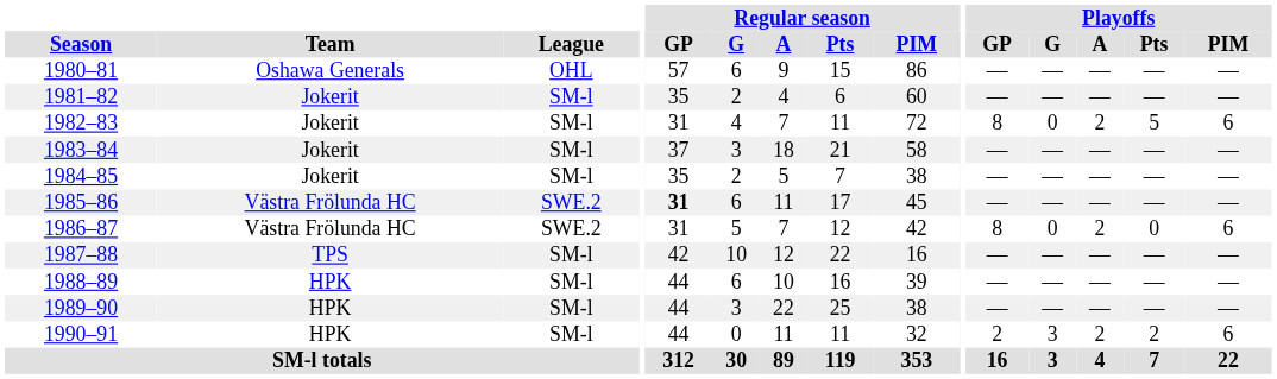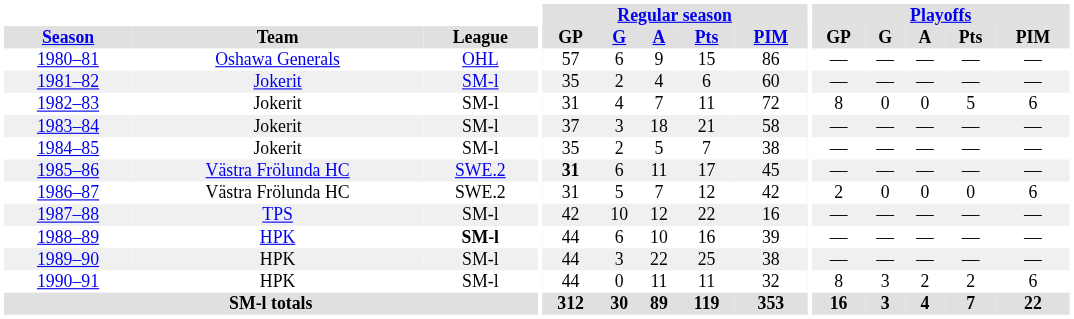 <table border="0" cellpadding="1" cellspacing="0" style="text-align:center; width:60em">
 <tr bgcolor="#e0e0e0">
 <th colspan="3" bgcolor="#ffffff"></th>
 <th rowspan="100" bgcolor="#ffffff"></th>
 <th colspan="5"><a href='#'>Regular season</a></th>
 <th rowspan="100" bgcolor="#ffffff"></th>
 <th colspan="5"><a href='#'>Playoffs</a></th>
 </tr>
 <tr bgcolor="#e0e0e0">
 <th><a href='#'>Season</a></th>
 <th>Team</th>
 <th>League</th>
 <th>GP</th>
 <th><a href='#'>G</a></th>
 <th><a href='#'>A</a></th>
 <th><a href='#'>Pts</a></th>
 <th><a href='#'>PIM</a></th>
 <th>GP</th>
 <th>G</th>
 <th>A</th>
 <th>Pts</th>
 <th>PIM</th>
 </tr>
 <tr>
 <td><a href='#'>1980–81</a></td>
 <td><a href='#'>Oshawa Generals</a></td>
 <td><a href='#'>OHL</a></td>
 <td>57</td>
 <td>6</td>
 <td>9</td>
 <td>15</td>
 <td>86</td>
 <td>—</td>
 <td>—</td>
 <td>—</td>
 <td>—</td>
 <td>—</td>
 </tr>
 <tr bgcolor="#f0f0f0">
 <td><a href='#'>1981–82</a></td>
 <td><a href='#'>Jokerit</a></td>
 <td><a href='#'>SM-l</a></td>
 <td>35</td>
 <td>2</td>
 <td>4</td>
 <td>6</td>
 <td>60</td>
 <td>—</td>
 <td>—</td>
 <td>—</td>
 <td>—</td>
 <td>—</td>
 </tr>
 <tr>
 <td><a href='#'>1982–83</a></td>
 <td>Jokerit</td>
 <td>SM-l</td>
 <td>31</td>
 <td>4</td>
 <td>7</td>
 <td>11</td>
 <td>72</td>
 <td>8</td>
 <td>0</td>
-<td>2</td>
+<td>0</td>
 <td>5</td>
 <td>6</td>
 </tr>
 <tr bgcolor="#f0f0f0">
 <td><a href='#'>1983–84</a></td>
 <td>Jokerit</td>
 <td>SM-l</td>
 <td>37</td>
 <td>3</td>
 <td>18</td>
 <td>21</td>
 <td>58</td>
 <td>—</td>
 <td>—</td>
 <td>—</td>
 <td>—</td>
 <td>—</td>
 </tr>
 <tr>
 <td><a href='#'>1984–85</a></td>
 <td>Jokerit</td>
 <td>SM-l</td>
 <td>35</td>
 <td>2</td>
 <td>5</td>
 <td>7</td>
 <td>38</td>
 <td>—</td>
 <td>—</td>
 <td>—</td>
 <td>—</td>
 <td>—</td>
 </tr>
 <tr bgcolor="#f0f0f0">
 <td><a href='#'>1985–86</a></td>
 <td><a href='#'>Västra Frölunda HC</a></td>
 <td><a href='#'>SWE.2</a></td>
 <td><strong>31</strong></td>
 <td>6</td>
 <td>11</td>
 <td>17</td>
 <td>45</td>
 <td>—</td>
 <td>—</td>
 <td>—</td>
 <td>—</td>
 <td>—</td>
 </tr>
 <tr>
 <td><a href='#'>1986–87</a></td>
 <td>Västra Frölunda HC</td>
 <td>SWE.2</td>
 <td>31</td>
 <td>5</td>
 <td>7</td>
 <td>12</td>
 <td>42</td>
-<td>8</td>
+<td>2</td>
 <td>0</td>
-<td>2</td>
+<td>0</td>
 <td>0</td>
 <td>6</td>
 </tr>
 <tr bgcolor="#f0f0f0">
 <td><a href='#'>1987–88</a></td>
 <td><a href='#'>TPS</a></td>
 <td>SM-l</td>
 <td>42</td>
 <td>10</td>
 <td>12</td>
 <td>22</td>
 <td>16</td>
 <td>—</td>
 <td>—</td>
 <td>—</td>
 <td>—</td>
 <td>—</td>
 </tr>
 <tr>
 <td><a href='#'>1988–89</a></td>
 <td><a href='#'>HPK</a></td>
-<td>SM-l</td>
+<td><strong>SM-l</strong></td>
 <td>44</td>
 <td>6</td>
 <td>10</td>
 <td>16</td>
 <td>39</td>
 <td>—</td>
 <td>—</td>
 <td>—</td>
 <td>—</td>
 <td>—</td>
 </tr>
 <tr bgcolor="#f0f0f0">
 <td><a href='#'>1989–90</a></td>
 <td>HPK</td>
 <td>SM-l</td>
 <td>44</td>
 <td>3</td>
 <td>22</td>
 <td>25</td>
 <td>38</td>
 <td>—</td>
 <td>—</td>
 <td>—</td>
 <td>—</td>
 <td>—</td>
 </tr>
 <tr>
 <td><a href='#'>1990–91</a></td>
 <td>HPK</td>
 <td>SM-l</td>
 <td>44</td>
 <td>0</td>
 <td>11</td>
 <td>11</td>
 <td>32</td>
-<td>2</td>
+<td>8</td>
 <td>3</td>
 <td>2</td>
 <td>2</td>
 <td>6</td>
 </tr>
 <tr bgcolor="#e0e0e0">
 <th colspan="3">SM-l totals</th>
 <th>312</th>
 <th>30</th>
 <th>89</th>
 <th>119</th>
 <th>353</th>
 <th>16</th>
 <th>3</th>
 <th>4</th>
 <th>7</th>
 <th>22</th>
 </tr>
 </table>
